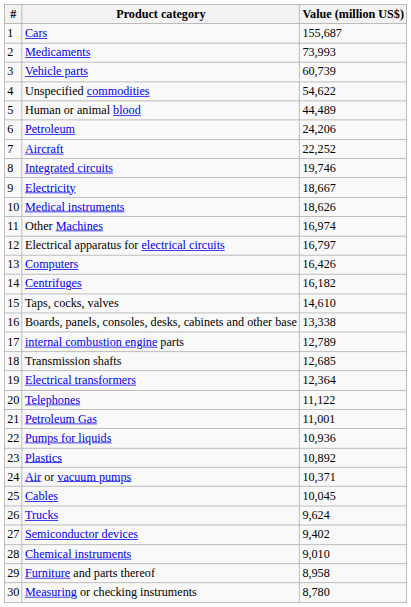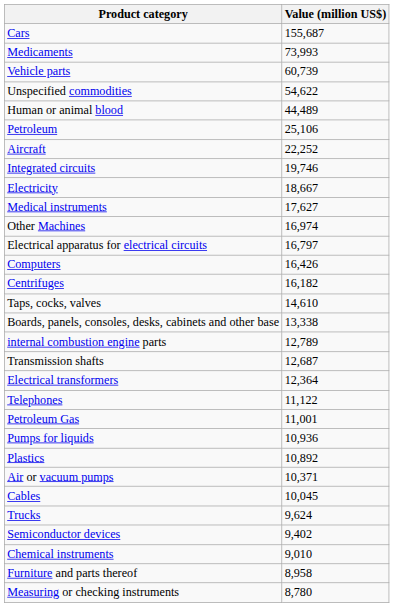 <table class="wikitable sortable plainrowheads">
 <tr>
-<th scope="col">#</th>
 <th scope="col">Product category</th>
 <th scope="col">Value (<strong>million US$)</strong></th>
 </tr>
 <tr>
-<td>1</td>
 <td><a href='#'>Cars</a></td>
 <td>155,687</td>
 </tr>
 <tr>
-<td>2</td>
 <td><a href='#'>Medicaments</a></td>
 <td>73,993</td>
 </tr>
 <tr>
-<td>3</td>
 <td><a href='#'>Vehicle parts</a></td>
 <td>60,739</td>
 </tr>
 <tr>
-<td>4</td>
 <td>Unspecified <a href='#'>commodities</a></td>
 <td>54,622</td>
 </tr>
 <tr>
-<td>5</td>
 <td>Human or animal <a href='#'>blood</a></td>
 <td>44,489</td>
 </tr>
 <tr>
-<td>6</td>
 <td><a href='#'>Petroleum</a></td>
-<td>24,206</td>
+<td>25,106</td>
 </tr>
 <tr>
-<td>7</td>
 <td><a href='#'>Aircraft</a></td>
 <td>22,252</td>
 </tr>
 <tr>
-<td>8</td>
 <td><a href='#'>Integrated circuits</a></td>
 <td>19,746</td>
 </tr>
 <tr>
-<td>9</td>
 <td><a href='#'>Electricity</a></td>
 <td>18,667</td>
 </tr>
 <tr>
-<td>10</td>
 <td><a href='#'>Medical instruments</a></td>
-<td>18,626</td>
+<td>17,627</td>
 </tr>
 <tr>
-<td>11</td>
 <td>Other <a href='#'>Machines</a></td>
 <td>16,974</td>
 </tr>
 <tr>
-<td>12</td>
 <td>Electrical apparatus for <a href='#'>electrical circuits</a></td>
 <td>16,797</td>
 </tr>
 <tr>
-<td>13</td>
 <td><a href='#'>Computers</a></td>
 <td>16,426</td>
 </tr>
 <tr>
-<td>14</td>
 <td><a href='#'>Centrifuges</a></td>
 <td>16,182</td>
 </tr>
 <tr>
-<td>15</td>
 <td>Taps, cocks, valves</td>
 <td>14,610</td>
 </tr>
 <tr>
-<td>16</td>
 <td>Boards, panels, consoles, desks, cabinets and other base</td>
 <td>13,338</td>
 </tr>
 <tr>
-<td>17</td>
 <td><a href='#'>internal combustion engine</a> parts</td>
 <td>12,789</td>
 </tr>
 <tr>
-<td>18</td>
 <td>Transmission shafts</td>
-<td>12,685</td>
+<td>12,687</td>
 </tr>
 <tr>
-<td>19</td>
 <td><a href='#'>Electrical transformers</a></td>
 <td>12,364</td>
 </tr>
 <tr>
-<td>20</td>
 <td><a href='#'>Telephones</a></td>
 <td>11,122</td>
 </tr>
 <tr>
-<td>21</td>
 <td><a href='#'>Petroleum Gas</a></td>
 <td>11,001</td>
 </tr>
 <tr>
-<td>22</td>
 <td><a href='#'>Pumps for liquids</a></td>
 <td>10,936</td>
 </tr>
 <tr>
-<td>23</td>
 <td><a href='#'>Plastics</a></td>
 <td>10,892</td>
 </tr>
 <tr>
-<td>24</td>
 <td><a href='#'>Air</a> or <a href='#'>vacuum pumps</a></td>
 <td>10,371</td>
 </tr>
 <tr>
-<td>25</td>
 <td><a href='#'>Cables</a></td>
 <td>10,045</td>
 </tr>
 <tr>
-<td>26</td>
 <td><a href='#'>Trucks</a></td>
 <td>9,624</td>
 </tr>
 <tr>
-<td>27</td>
 <td><a href='#'>Semiconductor devices</a></td>
 <td>9,402</td>
 </tr>
 <tr>
-<td>28</td>
 <td><a href='#'>Chemical instruments</a></td>
 <td>9,010</td>
 </tr>
 <tr>
-<td>29</td>
 <td><a href='#'>Furniture</a> and parts thereof</td>
 <td>8,958</td>
 </tr>
 <tr>
-<td>30</td>
 <td><a href='#'>Measuring</a> or checking instruments</td>
 <td>8,780</td>
 </tr>
 </table>
